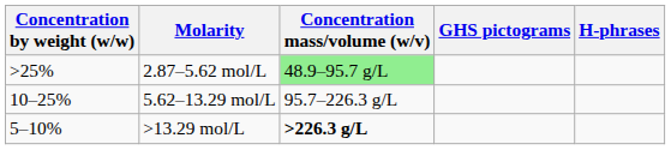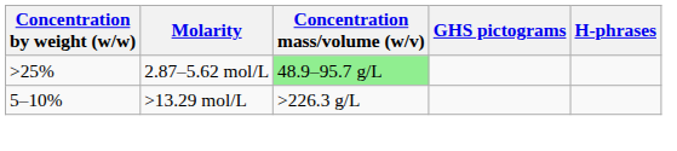 <table class="wikitable">
 <tr>
 <th><a href='#'>Concentration</a><br>by weight (w/w)</th>
 <th><a href='#'>Molarity</a></th>
 <th><a href='#'>Concentration</a><br>mass/volume (w/v)</th>
 <th><a href='#'>GHS pictograms</a></th>
 <th><a href='#'>H-phrases</a></th>
 </tr>
 <tr>
 <td>>25%</td>
 <td>2.87–5.62 mol/L</td>
 <td style="background: lightgreen;">48.9–95.7 g/L</td>
 <td></td>
 <td></td>
 </tr>
 <tr>
-<td>10–25%</td>
-<td>5.62–13.29 mol/L</td>
-<td>95.7–226.3 g/L</td>
-<td></td>
-<td></td>
-</tr>
-<tr>
 <td>5–10%</td>
 <td>>13.29 mol/L</td>
-<td><strong>>226.3 g/L</strong></td>
+<td>>226.3 g/L</td>
 <td></td>
 <td></td>
 </tr>
 </table>
